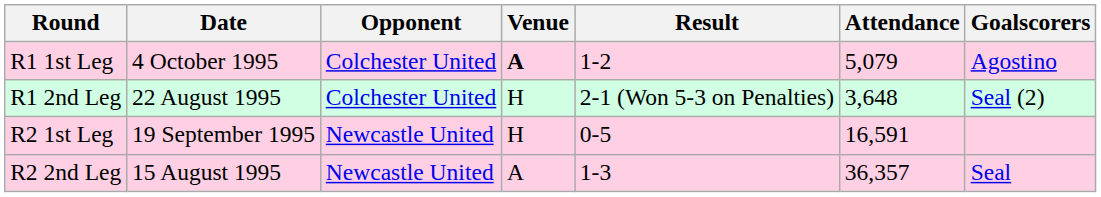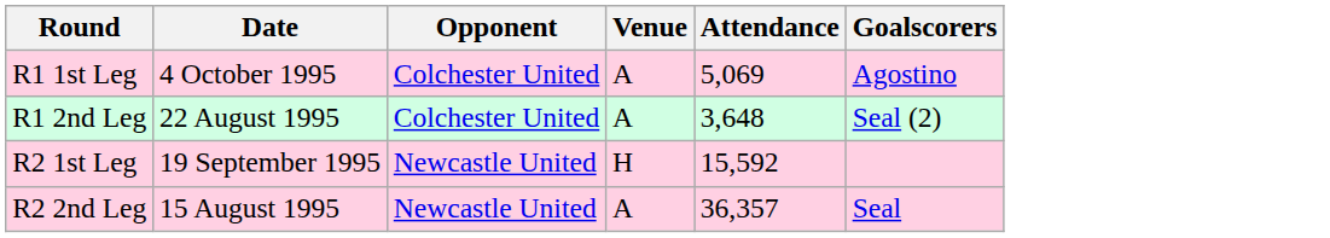 <table class="wikitable">
 <tr>
 <th>Round</th>
 <th>Date</th>
 <th>Opponent</th>
 <th>Venue</th>
-<th>Result</th>
 <th>Attendance</th>
 <th>Goalscorers</th>
 </tr>
 <tr style="background-color: #ffd0e3;">
 <td>R1 1st Leg</td>
 <td>4 October 1995</td>
 <td><a href='#'>Colchester United</a></td>
-<td><strong>A</strong></td>
-<td>1-2</td>
-<td>5,079</td>
+<td>A</td>
+<td>5,069</td>
 <td><a href='#'>Agostino</a></td>
 </tr>
 <tr style="background-color: #d0ffe3;">
 <td>R1 2nd Leg</td>
 <td>22 August 1995</td>
 <td><a href='#'>Colchester United</a></td>
-<td>H</td>
-<td>2-1 (Won 5-3 on Penalties)</td>
+<td>A</td>
 <td>3,648</td>
 <td><a href='#'>Seal</a> (2)</td>
 </tr>
 <tr style="background-color: #ffd0e3;">
 <td>R2 1st Leg</td>
 <td>19 September 1995</td>
 <td><a href='#'>Newcastle United</a></td>
 <td>H</td>
-<td>0-5</td>
-<td>16,591</td>
+<td>15,592</td>
 <td></td>
 </tr>
 <tr style="background-color: #ffd0e3;">
 <td>R2 2nd Leg</td>
 <td>15 August 1995</td>
 <td><a href='#'>Newcastle United</a></td>
 <td>A</td>
-<td>1-3</td>
 <td>36,357</td>
 <td><a href='#'>Seal</a></td>
 </tr>
 </table>
